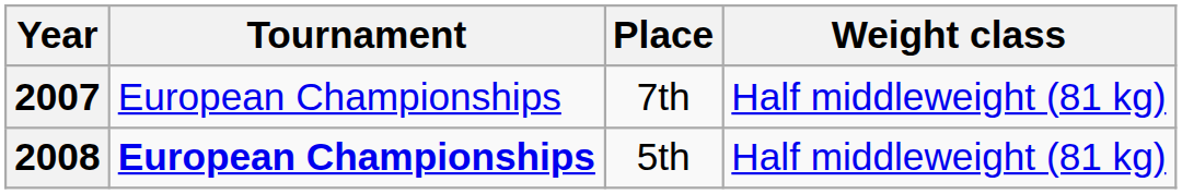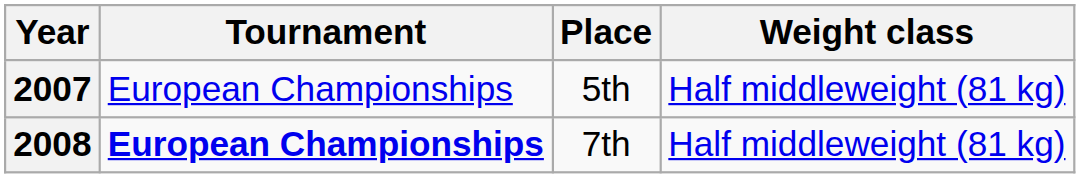 <table class=wikitable>
 <tr>
 <th>Year</th>
 <th>Tournament</th>
 <th>Place</th>
 <th>Weight class</th>
 </tr>
 <tr>
 <th>2007</th>
 <td><a href='#'>European Championships</a></td>
-<td align=center>7th</td>
+<td align=center>5th</td>
 <td><a href='#'>Half middleweight (81 kg)</a></td>
 </tr>
 <tr>
 <th>2008</th>
 <td><strong><a href='#'>European Championships</a></strong></td>
-<td align=center>5th</td>
+<td align=center>7th</td>
 <td><a href='#'>Half middleweight (81 kg)</a></td>
 </tr>
 </table>
